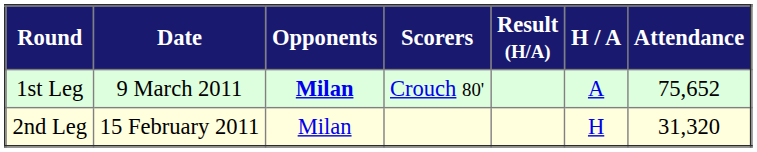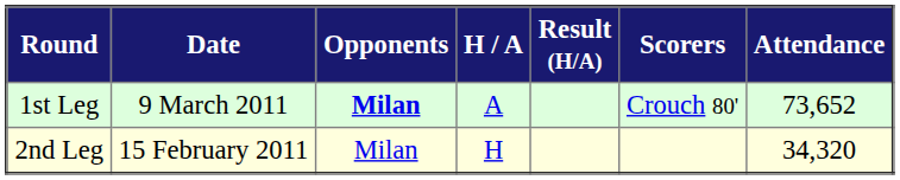 <table border="2" cellpadding="4" style="border-collapse:collapse; text-align:center;">
 <tr style="background:#191970; color:white;">
 <th><strong>Round</strong></th>
 <th><strong>Date</strong></th>
 <th><strong>Opponents</strong></th>
+<th><strong>H / A</strong></th>
+<th><strong>Result <br> <small>(H/A)</small></strong></th>
 <th><strong>Scorers</strong></th>
-<th><strong>Result <br> <small>(H/A)</small></strong></th>
-<th><strong>H / A</strong></th>
 <th><strong>Attendance</strong></th>
 </tr>
 <tr bgcolor="#ddffdd">
 <td>1st Leg</td>
 <td>9 March 2011</td>
 <td><strong><a href='#'>Milan</a></strong></td>
+<td><a href='#'>A</a></td>
+<td></td>
 <td><a href='#'>Crouch</a> <small>80'</small></td>
-<td></td>
-<td><a href='#'>A</a></td>
-<td>75,652</td>
+<td>73,652</td>
 </tr>
 <tr bgcolor="#ffffdd">
 <td>2nd Leg</td>
 <td>15 February 2011</td>
 <td><a href='#'>Milan</a></td>
+<td><a href='#'>H</a></td>
 <td></td>
 <td></td>
-<td><a href='#'>H</a></td>
-<td>31,320</td>
+<td>34,320</td>
 </tr>
 </table>
